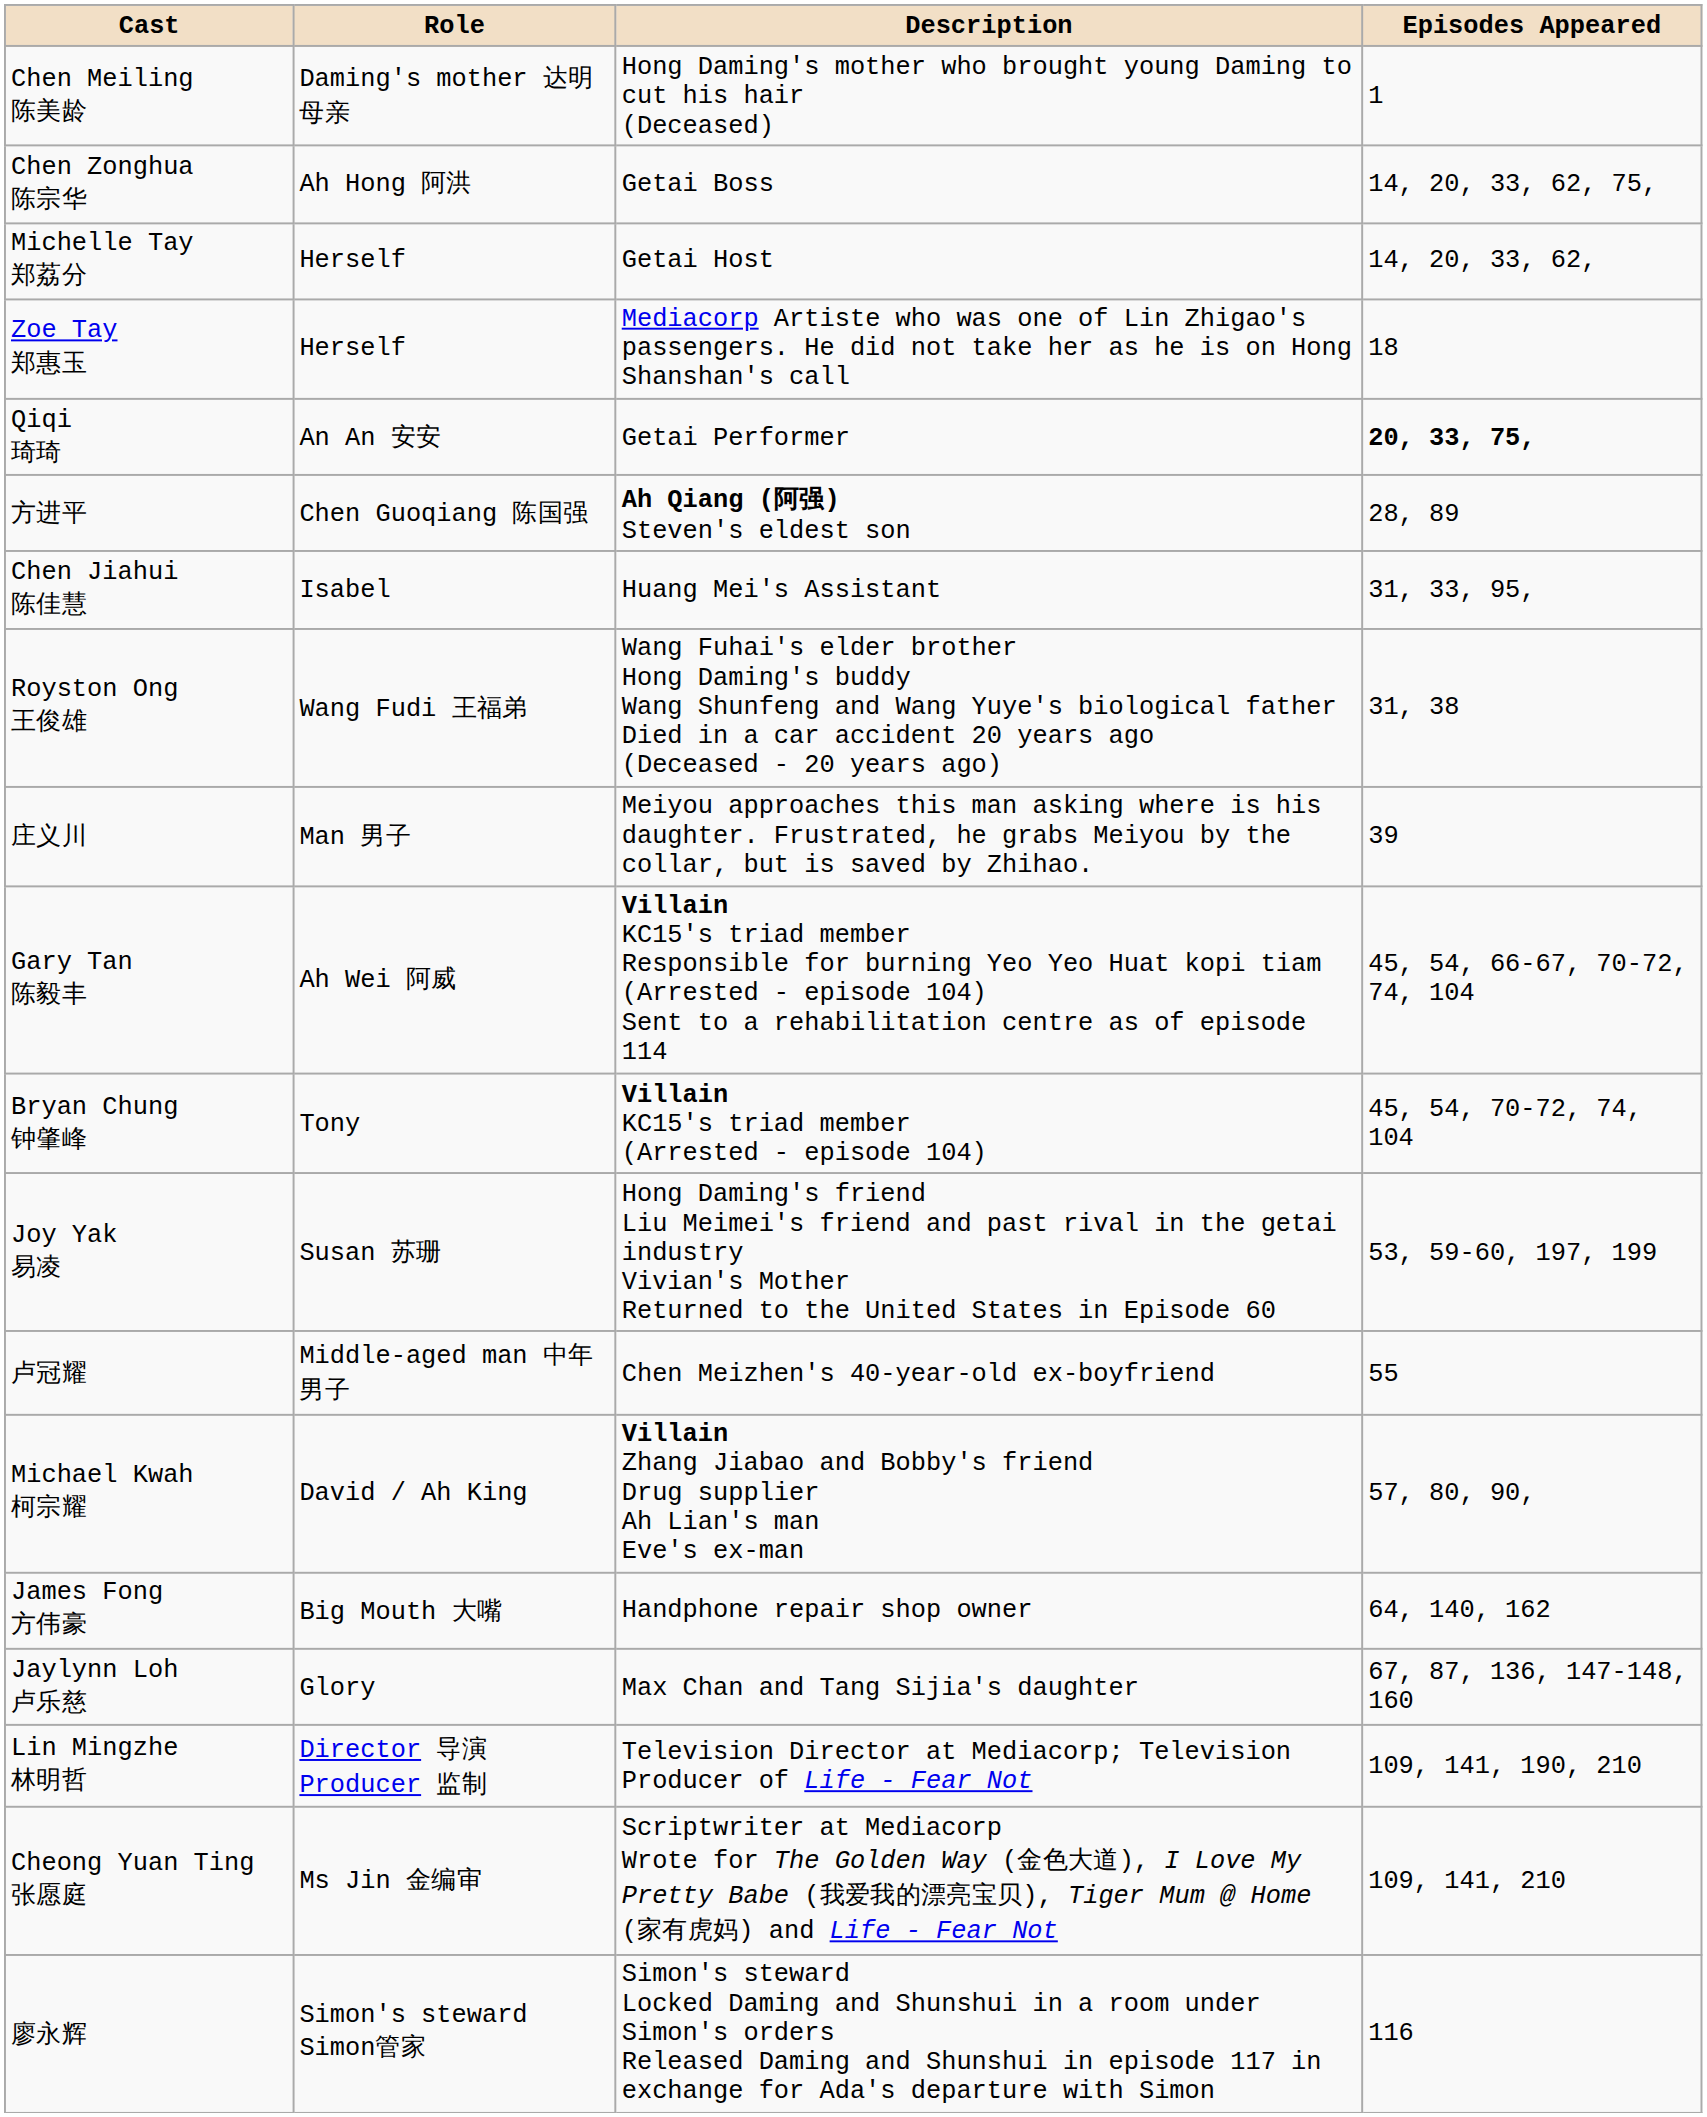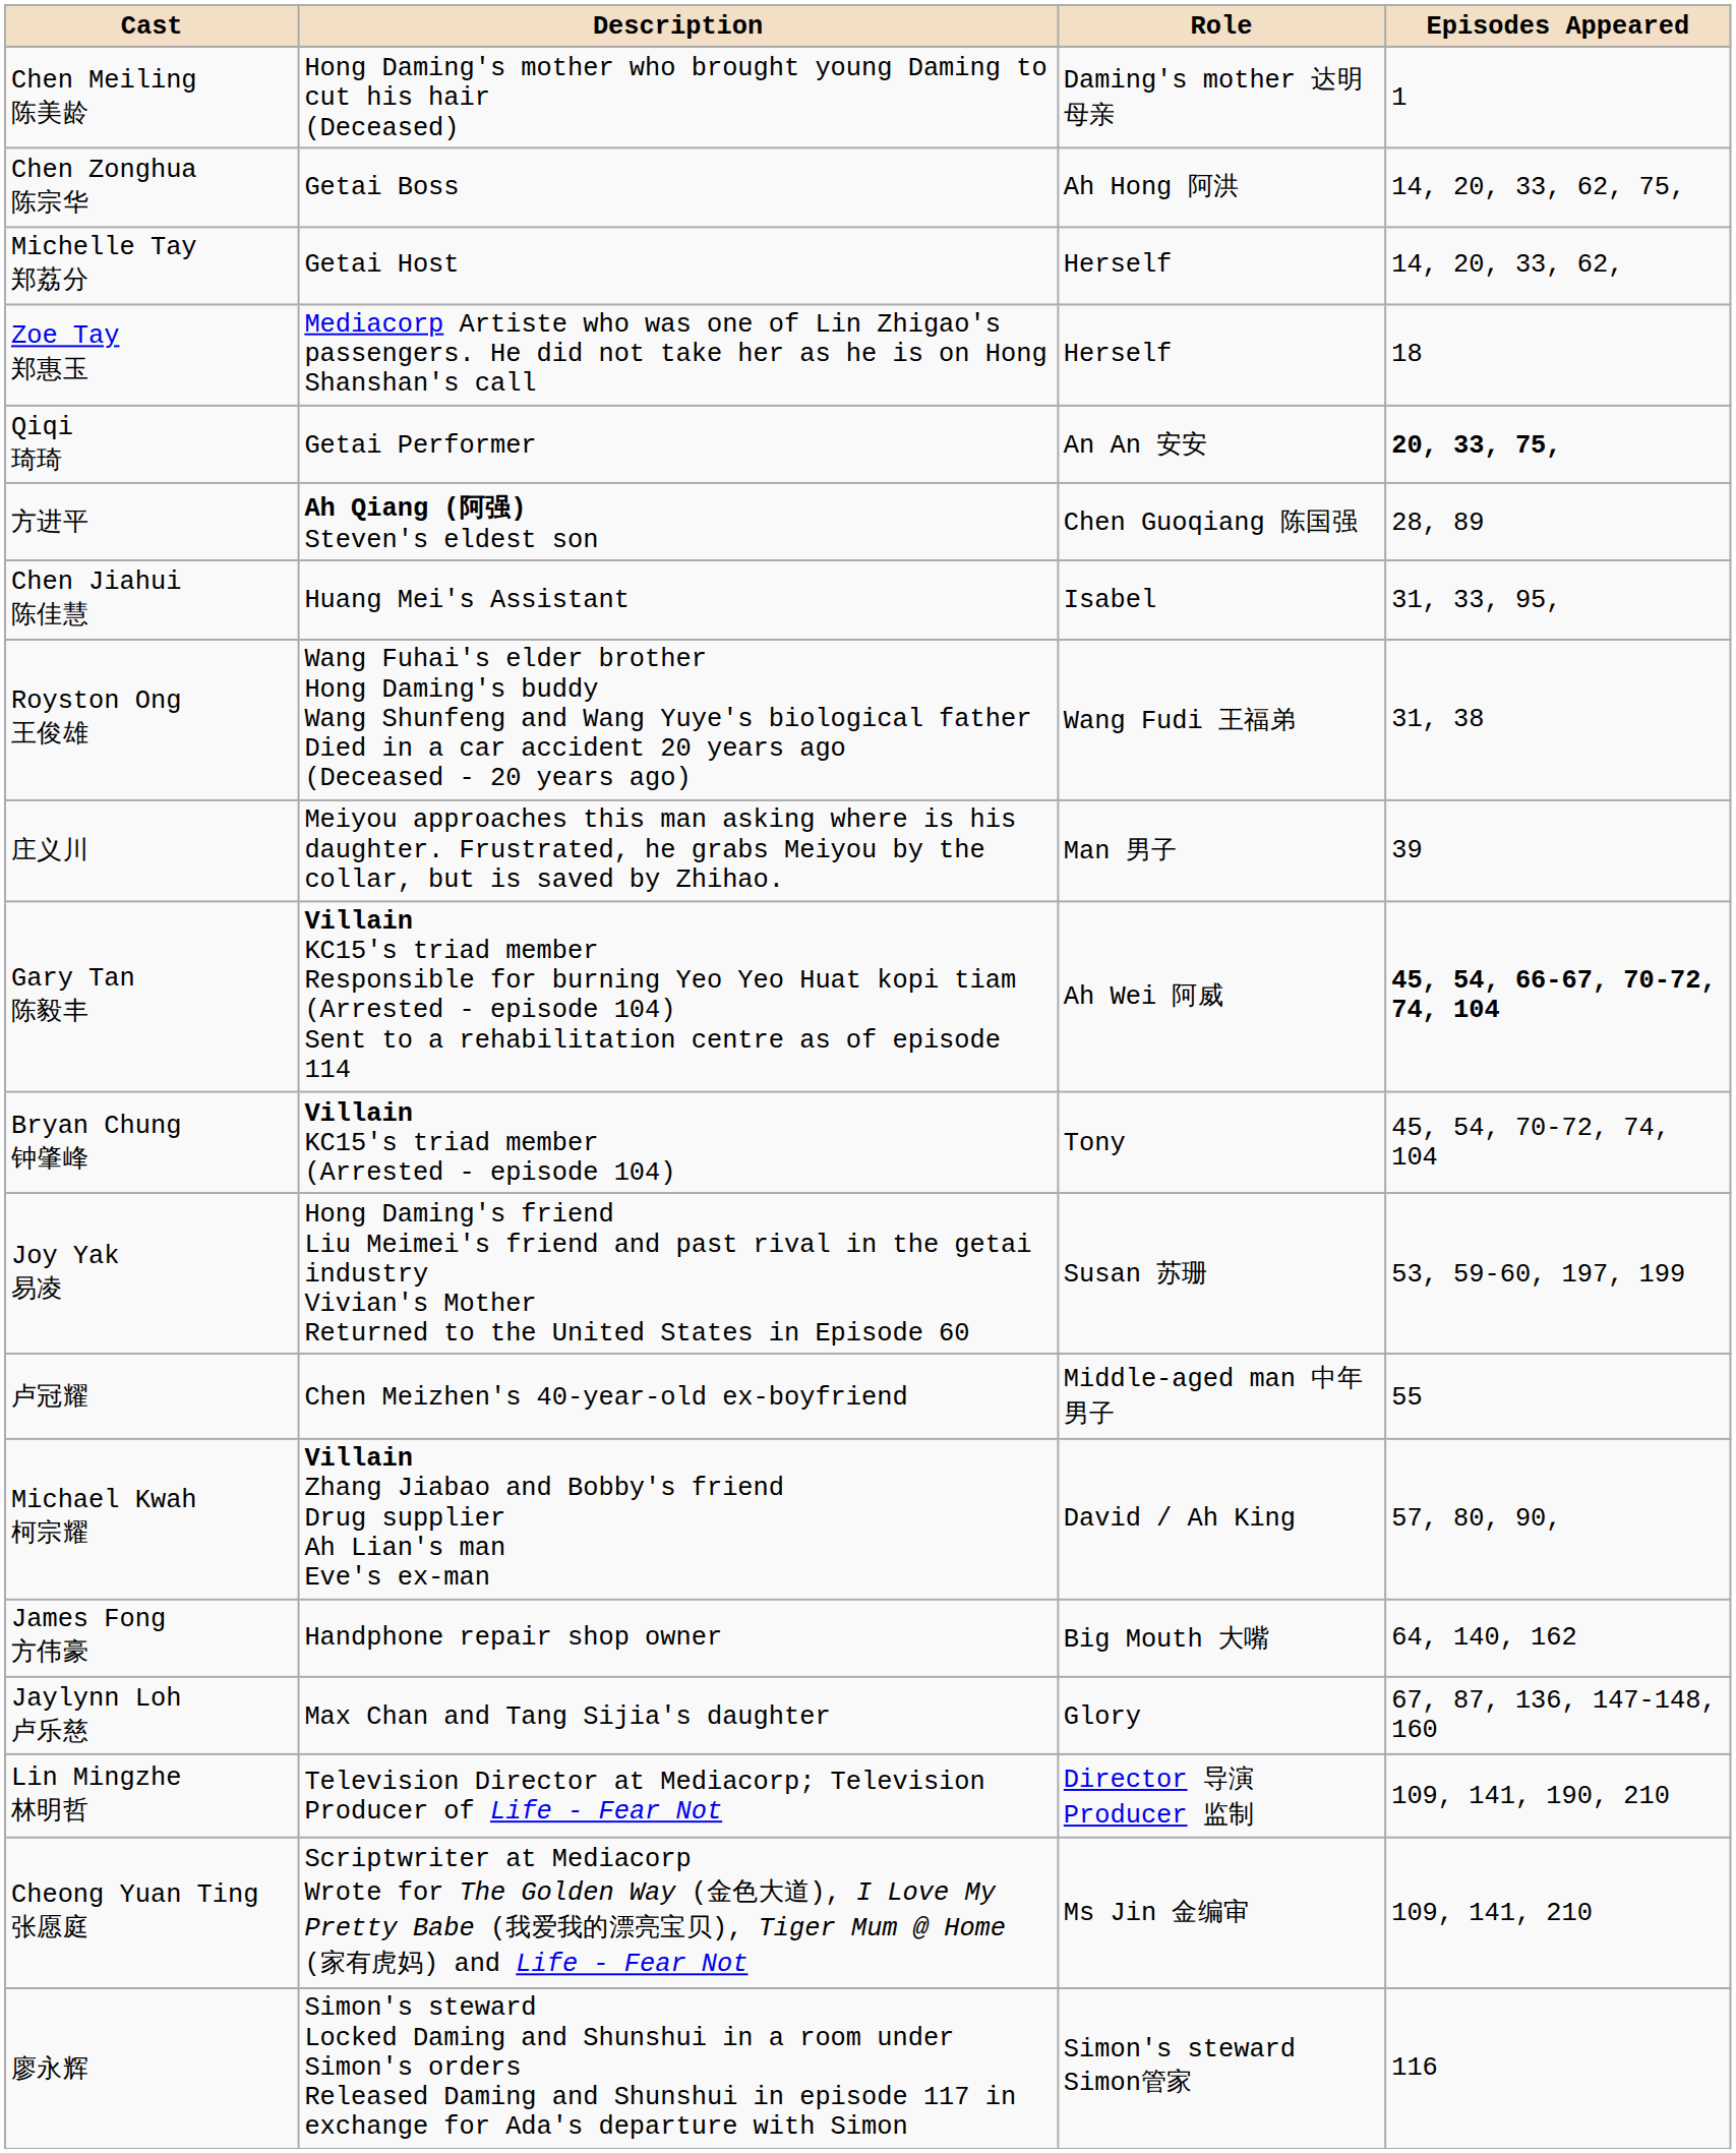 <table class="wikitable">
 <tr>
 <th style="background:#f2dfc6; width:17%">Cast</th>
+<th style="background:#f2dfc6; width:44%">Description</th>
 <th style="background:#f2dfc6; width:19%">Role</th>
-<th style="background:#f2dfc6; width:44%">Description</th>
 <th style="background:#f2dfc6; width:20%">Episodes Appeared</th>
 </tr>
 <tr>
 <td>Chen Meiling<br>陈美龄</td>
+<td>Hong Daming's mother who brought young Daming to cut his hair<br>(Deceased)</td>
 <td>Daming's mother 达明母亲</td>
-<td>Hong Daming's mother who brought young Daming to cut his hair<br>(Deceased)</td>
 <td>1</td>
 </tr>
 <tr>
 <td>Chen Zonghua<br>陈宗华</td>
+<td>Getai Boss</td>
 <td>Ah Hong 阿洪</td>
-<td>Getai Boss</td>
 <td>14, 20, 33, 62, 75,</td>
 </tr>
 <tr>
 <td>Michelle Tay<br>郑荔分</td>
+<td>Getai Host</td>
 <td>Herself</td>
-<td>Getai Host</td>
 <td>14, 20, 33, 62,</td>
 </tr>
 <tr>
 <td><a href='#'>Zoe Tay</a><br>郑惠玉</td>
+<td><a href='#'>Mediacorp</a> Artiste who was one of Lin Zhigao's passengers. He did not take her as he is on Hong Shanshan's call</td>
 <td>Herself</td>
-<td><a href='#'>Mediacorp</a> Artiste who was one of Lin Zhigao's passengers. He did not take her as he is on Hong Shanshan's call</td>
 <td>18</td>
 </tr>
 <tr>
 <td>Qiqi<br>琦琦</td>
+<td>Getai Performer</td>
 <td>An An 安安</td>
-<td>Getai Performer</td>
 <td><strong>20, 33, 75,</strong></td>
 </tr>
 <tr>
 <td>方进平</td>
+<td><strong>Ah Qiang (阿强)</strong><br>Steven's eldest son</td>
 <td>Chen Guoqiang 陈国强</td>
-<td><strong>Ah Qiang (阿强)</strong><br>Steven's eldest son</td>
 <td>28, 89</td>
 </tr>
 <tr>
 <td>Chen Jiahui<br>陈佳慧</td>
+<td>Huang Mei's Assistant</td>
 <td>Isabel</td>
-<td>Huang Mei's Assistant</td>
 <td>31, 33, 95,</td>
 </tr>
 <tr>
 <td>Royston Ong<br>王俊雄</td>
+<td>Wang Fuhai's elder brother<br>Hong Daming's buddy<br>Wang Shunfeng and Wang Yuye's biological father<br>Died in a car accident 20 years ago<br>(Deceased - 20 years ago)</td>
 <td>Wang Fudi 王福弟</td>
-<td>Wang Fuhai's elder brother<br>Hong Daming's buddy<br>Wang Shunfeng and Wang Yuye's biological father<br>Died in a car accident 20 years ago<br>(Deceased - 20 years ago)</td>
 <td>31, 38</td>
 </tr>
 <tr>
 <td>庄义川</td>
+<td>Meiyou approaches this man asking where is his daughter. Frustrated, he grabs Meiyou by the collar, but is saved by Zhihao.</td>
 <td>Man 男子</td>
-<td>Meiyou approaches this man asking where is his daughter. Frustrated, he grabs Meiyou by the collar, but is saved by Zhihao.</td>
 <td>39</td>
 </tr>
 <tr>
 <td>Gary Tan<br>陈毅丰</td>
+<td><strong>Villain</strong> <br> KC15's triad member<br>Responsible for burning Yeo Yeo Huat kopi tiam<br>(Arrested - episode 104)<br>Sent to a rehabilitation centre as of episode 114</td>
 <td>Ah Wei 阿威</td>
-<td><strong>Villain</strong> <br> KC15's triad member<br>Responsible for burning Yeo Yeo Huat kopi tiam<br>(Arrested - episode 104)<br>Sent to a rehabilitation centre as of episode 114</td>
-<td>45, 54, 66-67, 70-72, 74, 104</td>
+<td><strong>45, 54, 66-67, 70-72, 74, 104</strong></td>
 </tr>
 <tr>
 <td>Bryan Chung<br>钟肇峰</td>
+<td><strong>Villain</strong><br>KC15's triad member<br>(Arrested - episode 104)</td>
 <td>Tony</td>
-<td><strong>Villain</strong><br>KC15's triad member<br>(Arrested - episode 104)</td>
 <td>45, 54, 70-72, 74, 104</td>
 </tr>
 <tr>
 <td>Joy Yak<br>易凌</td>
+<td>Hong Daming's friend<br>Liu Meimei's friend and past rival in the getai industry<br>Vivian's Mother<br>Returned to the United States in Episode 60</td>
 <td>Susan 苏珊</td>
-<td>Hong Daming's friend<br>Liu Meimei's friend and past rival in the getai industry<br>Vivian's Mother<br>Returned to the United States in Episode 60</td>
 <td>53, 59-60, 197, 199</td>
 </tr>
 <tr>
 <td>卢冠耀</td>
+<td>Chen Meizhen's 40-year-old ex-boyfriend</td>
 <td>Middle-aged man 中年男子</td>
-<td>Chen Meizhen's 40-year-old ex-boyfriend</td>
 <td>55</td>
 </tr>
 <tr>
 <td>Michael Kwah<br>柯宗耀</td>
+<td><strong>Villain</strong><br>Zhang Jiabao and Bobby's friend<br>Drug supplier<br>Ah Lian's man<br>Eve's ex-man</td>
 <td>David / Ah King</td>
-<td><strong>Villain</strong><br>Zhang Jiabao and Bobby's friend<br>Drug supplier<br>Ah Lian's man<br>Eve's ex-man</td>
 <td>57, 80, 90,</td>
 </tr>
 <tr>
 <td>James Fong<br>方伟豪</td>
+<td>Handphone repair shop owner</td>
 <td>Big Mouth 大嘴</td>
-<td>Handphone repair shop owner</td>
 <td>64, 140, 162</td>
 </tr>
 <tr>
 <td>Jaylynn Loh<br>卢乐慈</td>
+<td>Max Chan and Tang Sijia's daughter</td>
 <td>Glory</td>
-<td>Max Chan and Tang Sijia's daughter</td>
 <td>67, 87, 136, 147-148, 160</td>
 </tr>
 <tr>
 <td>Lin Mingzhe<br>林明哲</td>
+<td>Television Director at Mediacorp; Television Producer of <em><a href='#'>Life - Fear Not</a></em></td>
 <td><a href='#'>Director</a> 导演<br><a href='#'>Producer</a> 监制</td>
-<td>Television Director at Mediacorp; Television Producer of <em><a href='#'>Life - Fear Not</a></em></td>
 <td>109, 141, 190, 210</td>
 </tr>
 <tr>
 <td>Cheong Yuan Ting<br>张愿庭</td>
+<td>Scriptwriter at Mediacorp<br>Wrote for <em>The Golden Way</em> (金色大道), <em>I Love My Pretty Babe</em> (我爱我的漂亮宝贝), <em>Tiger Mum @ Home</em> (家有虎妈) and <em><a href='#'>Life - Fear Not</a></em></td>
 <td>Ms Jin 金编审</td>
-<td>Scriptwriter at Mediacorp<br>Wrote for <em>The Golden Way</em> (金色大道), <em>I Love My Pretty Babe</em> (我爱我的漂亮宝贝), <em>Tiger Mum @ Home</em> (家有虎妈) and <em><a href='#'>Life - Fear Not</a></em></td>
 <td>109, 141, 210</td>
 </tr>
 <tr>
 <td>廖永辉</td>
+<td>Simon's steward<br>Locked Daming and Shunshui in a room under Simon's orders<br>Released Daming and Shunshui in episode 117 in exchange for Ada's departure with Simon</td>
 <td>Simon's steward Simon管家</td>
-<td>Simon's steward<br>Locked Daming and Shunshui in a room under Simon's orders<br>Released Daming and Shunshui in episode 117 in exchange for Ada's departure with Simon</td>
 <td>116</td>
 </tr>
 </table>
